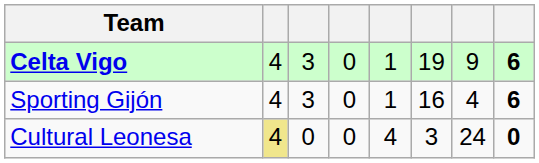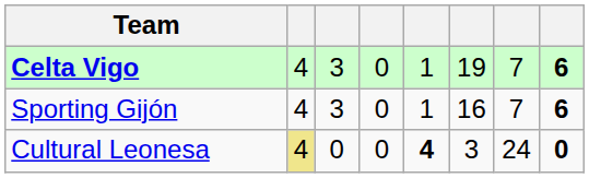 <table class="wikitable" style="text-align: center;">
 <tr>
 <th width=165>Team</th>
 <th wiBAN=20></th>
 <th width=20></th>
 <th width=20></th>
 <th width=20></th>
 <th width=20></th>
 <th width=20></th>
 <th width=20></th>
 </tr>
 <tr bgcolor="#CCFFCC">
 <td align=left><strong><a href='#'>Celta Vigo</a></strong></td>
 <td>4</td>
 <td>3</td>
 <td>0</td>
 <td>1</td>
 <td>19</td>
-<td>9</td>
+<td>7</td>
 <td><strong>6</strong></td>
 </tr>
 <tr>
 <td align=left><a href='#'>Sporting Gijón</a></td>
 <td>4</td>
 <td>3</td>
 <td>0</td>
 <td>1</td>
 <td>16</td>
-<td>4</td>
+<td>7</td>
 <td><strong>6</strong></td>
 </tr>
 <tr>
 <td align=left><a href='#'>Cultural Leonesa</a></td>
 <td style="background: khaki;">4</td>
 <td>0</td>
 <td>0</td>
-<td>4</td>
+<td><strong>4</strong></td>
 <td>3</td>
 <td>24</td>
 <td><strong>0</strong></td>
 </tr>
 </table>
